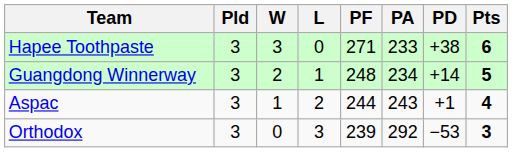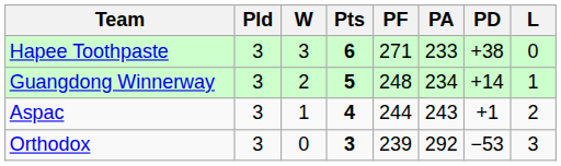 <table class=wikitable style="text-align:center">
 <tr>
 <th width=180>Team</th>
 <th width=30>Pld</th>
 <th width=30>W</th>
-<th width=30>L</th>
+<th width=30>Pts</th>
 <th width=30>PF</th>
 <th width=30>PA</th>
 <th width=30>PD</th>
-<th width=30>Pts</th>
+<th width=30>L</th>
 </tr>
 <tr bgcolor="#ccffcc">
 <td align=left> <a href='#'>Hapee Toothpaste</a></td>
 <td>3</td>
 <td>3</td>
-<td>0</td>
+<td><strong>6</strong></td>
 <td>271</td>
 <td>233</td>
 <td>+38</td>
-<td><strong>6</strong></td>
+<td>0</td>
 </tr>
 <tr bgcolor="#ccffcc">
 <td align=left> <a href='#'>Guangdong Winnerway</a></td>
 <td>3</td>
 <td>2</td>
-<td>1</td>
+<td><strong>5</strong></td>
 <td>248</td>
 <td>234</td>
 <td>+14</td>
-<td><strong>5</strong></td>
+<td>1</td>
 </tr>
 <tr>
 <td align=left> <a href='#'>Aspac</a></td>
 <td>3</td>
 <td>1</td>
-<td>2</td>
+<td><strong>4</strong></td>
 <td>244</td>
 <td>243</td>
 <td>+1</td>
-<td><strong>4</strong></td>
+<td>2</td>
 </tr>
 <tr>
 <td align=left> <a href='#'>Orthodox</a></td>
 <td>3</td>
 <td>0</td>
-<td>3</td>
+<td><strong>3</strong></td>
 <td>239</td>
 <td>292</td>
 <td>−53</td>
-<td><strong>3</strong></td>
+<td>3</td>
 </tr>
 </table>
